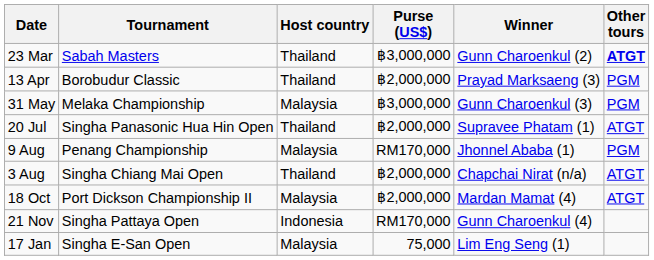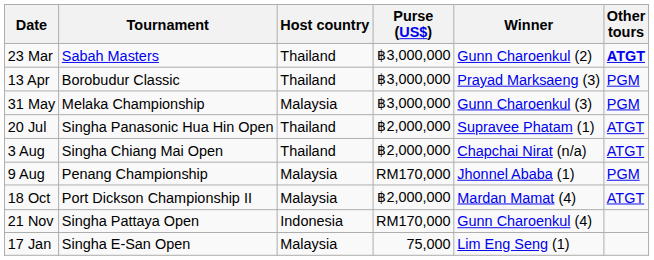 <table class="wikitable" style="font-size:95%">
 <tr>
 <th>Date</th>
 <th>Tournament</th>
 <th>Host country</th>
 <th>Purse<br>(<a href='#'>US$</a>)</th>
 <th>Winner</th>
 <th>Other<br>tours</th>
 </tr>
 <tr>
 <td>23 Mar</td>
 <td><a href='#'>Sabah Masters</a></td>
 <td>Thailand</td>
 <td align=right>฿3,000,000</td>
 <td> <a href='#'>Gunn Charoenkul</a> (2)</td>
 <td><strong><a href='#'>ATGT</a></strong></td>
 </tr>
 <tr>
 <td>13 Apr</td>
 <td>Borobudur Classic</td>
 <td>Thailand</td>
-<td align=right>฿2,000,000</td>
+<td align=right>฿3,000,000</td>
 <td> <a href='#'>Prayad Marksaeng</a> (3)</td>
 <td><a href='#'>PGM</a></td>
 </tr>
 <tr>
 <td>31 May</td>
 <td>Melaka Championship</td>
 <td>Malaysia</td>
 <td align=right>฿3,000,000</td>
 <td> <a href='#'>Gunn Charoenkul</a> (3)</td>
 <td><a href='#'>PGM</a></td>
 </tr>
 <tr>
 <td>20 Jul</td>
 <td>Singha Panasonic Hua Hin Open</td>
 <td>Thailand</td>
 <td align=right>฿2,000,000</td>
 <td> <a href='#'>Supravee Phatam</a> (1)</td>
 <td><a href='#'>ATGT</a></td>
 </tr>
 <tr>
+<td>3 Aug</td>
+<td>Singha Chiang Mai Open</td>
+<td>Thailand</td>
+<td align=right>฿2,000,000</td>
+<td> <a href='#'>Chapchai Nirat</a> (n/a)</td>
+<td><a href='#'>ATGT</a></td>
+</tr>
+<tr>
 <td>9 Aug</td>
 <td>Penang Championship</td>
 <td>Malaysia</td>
 <td align=right>RM170,000</td>
 <td> <a href='#'>Jhonnel Ababa</a> (1)</td>
 <td><a href='#'>PGM</a></td>
-</tr>
-<tr>
-<td>3 Aug</td>
-<td>Singha Chiang Mai Open</td>
-<td>Thailand</td>
-<td align=right>฿2,000,000</td>
-<td> <a href='#'>Chapchai Nirat</a> (n/a)</td>
-<td><a href='#'>ATGT</a></td>
 </tr>
 <tr>
 <td>18 Oct</td>
 <td>Port Dickson Championship II</td>
 <td>Malaysia</td>
 <td align=right>฿2,000,000</td>
 <td> <a href='#'>Mardan Mamat</a> (4)</td>
 <td><a href='#'>ATGT</a></td>
 </tr>
 <tr>
 <td>21 Nov</td>
 <td>Singha Pattaya Open</td>
 <td>Indonesia</td>
 <td align=right>RM170,000</td>
 <td> <a href='#'>Gunn Charoenkul</a> (4)</td>
 <td></td>
 </tr>
 <tr>
 <td>17 Jan</td>
 <td>Singha E-San Open</td>
 <td>Malaysia</td>
 <td align=right>75,000</td>
 <td> <a href='#'>Lim Eng Seng</a> (1)</td>
 <td></td>
 </tr>
 </table>
